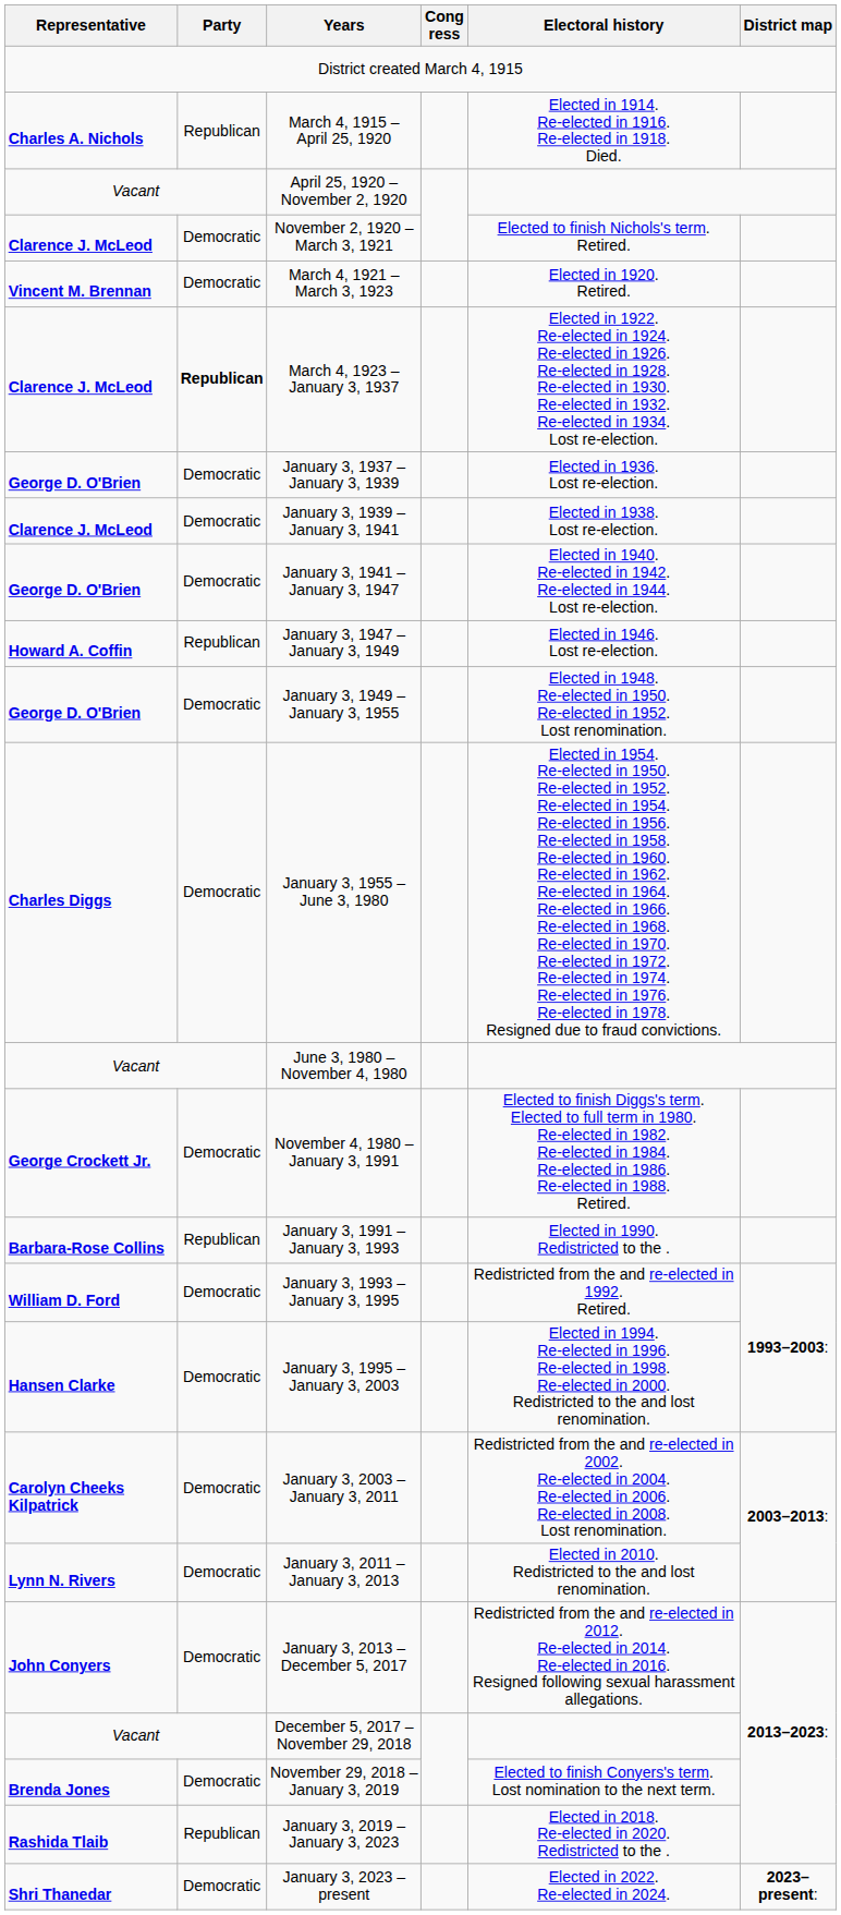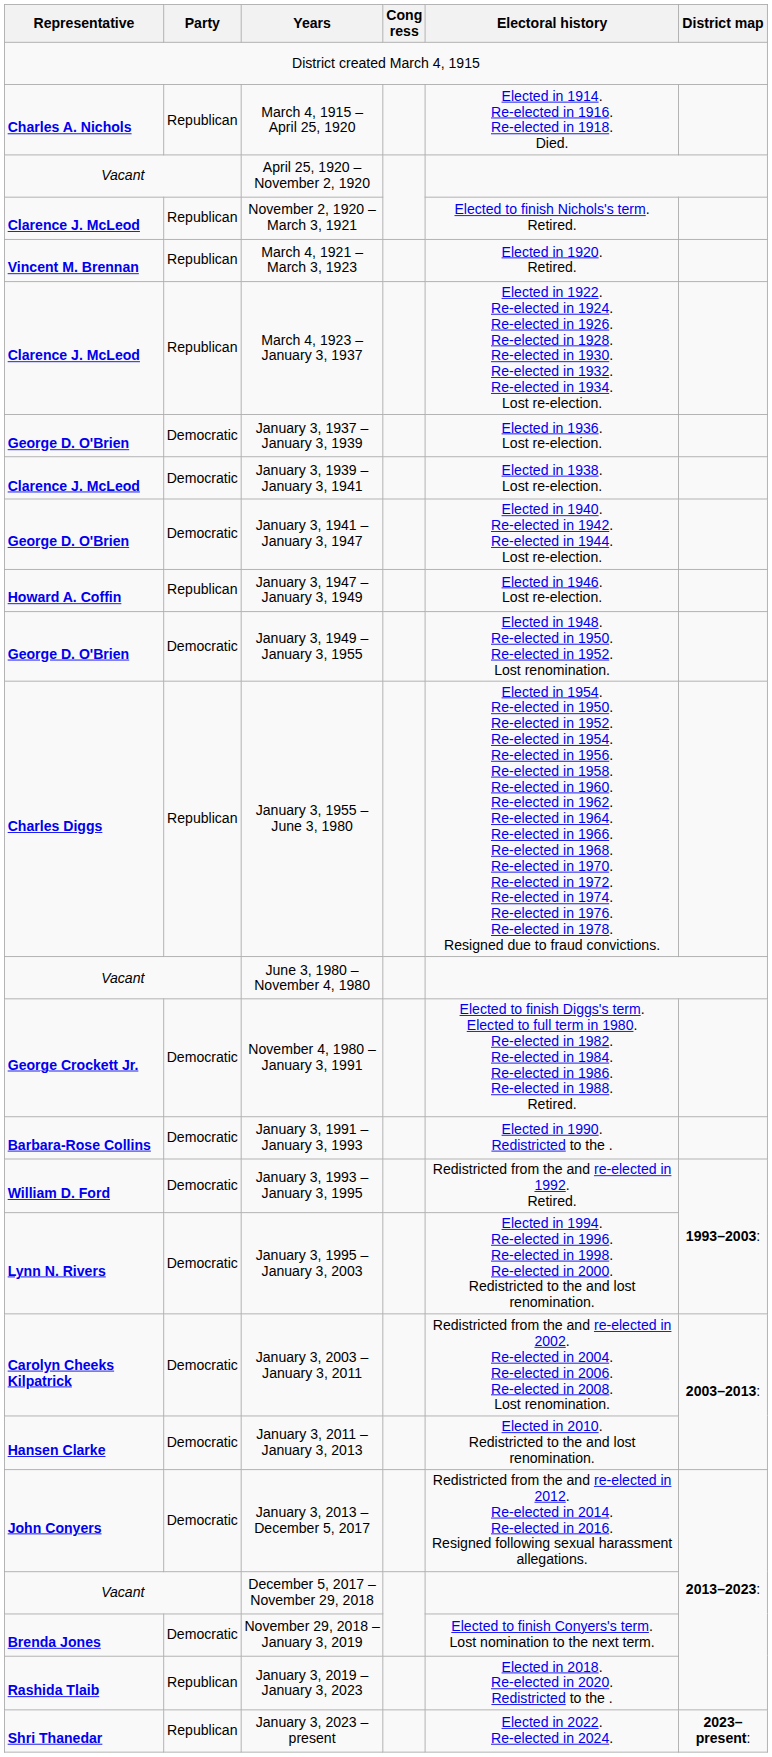 <table class=wikitable style="text-align:center">
 <tr>
 <th>Representative</th>
 <th>Party</th>
 <th>Years</th>
 <th>Cong<br>ress</th>
 <th>Electoral history</th>
 <th>District map</th>
 </tr>
 <tr style="height:3em">
 <td colspan=6>District created March 4, 1915</td>
 </tr>
 <tr style="height:3em">
 <td align=left><br><strong><a href='#'>Charles A. Nichols</a></strong><br></td>
 <td>Republican</td>
 <td nowrap>March 4, 1915 –<br>April 25, 1920</td>
 <td></td>
 <td><a href='#'>Elected in 1914</a>.<br><a href='#'>Re-elected in 1916</a>.<br><a href='#'>Re-elected in 1918</a>.<br>Died.</td>
 <td></td>
 </tr>
 <tr style="height:3em">
 <td colspan=2><em>Vacant</em></td>
 <td nowrap>April 25, 1920 –<br>November 2, 1920</td>
 <td rowspan=2></td>
 <td colspan=2></td>
 </tr>
 <tr style="height:3em">
 <td align=left><br><strong><a href='#'>Clarence J. McLeod</a></strong><br></td>
-<td>Democratic</td>
+<td>Republican</td>
 <td nowrap>November 2, 1920 –<br>March 3, 1921</td>
 <td><a href='#'>Elected to finish Nichols's term</a>.<br>Retired.</td>
 <td></td>
 </tr>
 <tr style="height:3em">
 <td align=left><br><strong><a href='#'>Vincent M. Brennan</a></strong><br></td>
-<td>Democratic</td>
+<td>Republican</td>
 <td nowrap>March 4, 1921 –<br>March 3, 1923</td>
 <td></td>
 <td><a href='#'>Elected in 1920</a>.<br>Retired.</td>
 <td></td>
 </tr>
 <tr style="height:3em">
 <td align=left><br><strong><a href='#'>Clarence J. McLeod</a></strong><br></td>
-<td><strong>Republican</strong></td>
+<td>Republican</td>
 <td nowrap>March 4, 1923 –<br>January 3, 1937</td>
 <td></td>
 <td><a href='#'>Elected in 1922</a>.<br><a href='#'>Re-elected in 1924</a>.<br><a href='#'>Re-elected in 1926</a>.<br><a href='#'>Re-elected in 1928</a>.<br><a href='#'>Re-elected in 1930</a>.<br><a href='#'>Re-elected in 1932</a>.<br><a href='#'>Re-elected in 1934</a>.<br>Lost re-election.</td>
 <td></td>
 </tr>
 <tr style="height:3em">
 <td align=left><br><strong><a href='#'>George D. O'Brien</a></strong><br></td>
 <td>Democratic</td>
 <td nowrap>January 3, 1937 –<br>January 3, 1939</td>
 <td></td>
 <td><a href='#'>Elected in 1936</a>.<br>Lost re-election.</td>
 <td></td>
 </tr>
 <tr style="height:3em">
 <td align=left><br><strong><a href='#'>Clarence J. McLeod</a></strong><br></td>
 <td>Democratic</td>
 <td nowrap>January 3, 1939 –<br>January 3, 1941</td>
 <td></td>
 <td><a href='#'>Elected in 1938</a>.<br>Lost re-election.</td>
 <td></td>
 </tr>
 <tr style="height:3em">
 <td align=left><br><strong><a href='#'>George D. O'Brien</a></strong><br></td>
 <td>Democratic</td>
 <td nowrap>January 3, 1941 –<br>January 3, 1947</td>
 <td></td>
 <td><a href='#'>Elected in 1940</a>.<br><a href='#'>Re-elected in 1942</a>.<br><a href='#'>Re-elected in 1944</a>.<br>Lost re-election.</td>
 <td></td>
 </tr>
 <tr style="height:3em">
 <td align=left><br><strong><a href='#'>Howard A. Coffin</a></strong><br></td>
 <td>Republican</td>
 <td nowrap>January 3, 1947 –<br>January 3, 1949</td>
 <td></td>
 <td><a href='#'>Elected in 1946</a>.<br>Lost re-election.</td>
 <td></td>
 </tr>
 <tr style="height:3em">
 <td align=left><br><strong><a href='#'>George D. O'Brien</a></strong><br></td>
 <td>Democratic</td>
 <td nowrap>January 3, 1949 –<br>January 3, 1955</td>
 <td></td>
 <td><a href='#'>Elected in 1948</a>.<br><a href='#'>Re-elected in 1950</a>.<br><a href='#'>Re-elected in 1952</a>.<br>Lost renomination.</td>
 <td></td>
 </tr>
 <tr style="height:3em">
 <td align=left><br><strong><a href='#'>Charles Diggs</a></strong><br></td>
-<td>Democratic</td>
+<td>Republican</td>
 <td nowrap>January 3, 1955 –<br>June 3, 1980</td>
 <td></td>
 <td><a href='#'>Elected in 1954</a>.<br><a href='#'>Re-elected in 1950</a>.<br><a href='#'>Re-elected in 1952</a>.<br><a href='#'>Re-elected in 1954</a>.<br><a href='#'>Re-elected in 1956</a>.<br><a href='#'>Re-elected in 1958</a>.<br><a href='#'>Re-elected in 1960</a>.<br><a href='#'>Re-elected in 1962</a>.<br><a href='#'>Re-elected in 1964</a>.<br><a href='#'>Re-elected in 1966</a>.<br><a href='#'>Re-elected in 1968</a>.<br><a href='#'>Re-elected in 1970</a>.<br><a href='#'>Re-elected in 1972</a>.<br><a href='#'>Re-elected in 1974</a>.<br><a href='#'>Re-elected in 1976</a>.<br><a href='#'>Re-elected in 1978</a>.<br>Resigned due to fraud convictions.</td>
 <td></td>
 </tr>
 <tr style="height:3em">
 <td colspan=2><em>Vacant</em></td>
 <td nowrap>June 3, 1980 –<br>November 4, 1980</td>
 <td></td>
 <td colspan=2></td>
 </tr>
 <tr style="height:3em">
 <td align=left><br><strong><a href='#'>George Crockett Jr.</a></strong><br></td>
 <td>Democratic</td>
 <td nowrap>November 4, 1980 –<br>January 3, 1991</td>
 <td></td>
 <td><a href='#'>Elected to finish Diggs's term</a>.<br><a href='#'>Elected to full term in 1980</a>.<br><a href='#'>Re-elected in 1982</a>.<br><a href='#'>Re-elected in 1984</a>.<br><a href='#'>Re-elected in 1986</a>.<br><a href='#'>Re-elected in 1988</a>.<br>Retired.</td>
 <td></td>
 </tr>
 <tr style="height:3em">
 <td align=left><br><strong><a href='#'>Barbara-Rose Collins</a></strong><br></td>
-<td>Republican</td>
+<td>Democratic</td>
 <td nowrap>January 3, 1991 –<br>January 3, 1993</td>
 <td></td>
 <td><a href='#'>Elected in 1990</a>.<br><a href='#'>Redistricted</a> to the .</td>
 <td></td>
 </tr>
 <tr style="height:3em">
 <td align=left><br><strong><a href='#'>William D. Ford</a></strong><br></td>
 <td>Democratic</td>
 <td nowrap>January 3, 1993 –<br>January 3, 1995</td>
 <td></td>
 <td>Redistricted from the  and <a href='#'>re-elected in 1992</a>.<br>Retired.</td>
 <td rowspan=2><strong>1993–2003</strong>:<br></td>
 </tr>
 <tr style="height:3em">
-<td align=left><br><strong><a href='#'>Hansen Clarke</a></strong><br></td>
+<td align=left><br><strong><a href='#'>Lynn N. Rivers</a></strong><br></td>
 <td>Democratic</td>
 <td nowrap>January 3, 1995 –<br>January 3, 2003</td>
 <td></td>
 <td><a href='#'>Elected in 1994</a>.<br><a href='#'>Re-elected in 1996</a>.<br><a href='#'>Re-elected in 1998</a>.<br><a href='#'>Re-elected in 2000</a>.<br>Redistricted to the  and lost renomination.</td>
 </tr>
 <tr style="height:3em">
 <td align=left><br><strong><a href='#'>Carolyn Cheeks Kilpatrick</a></strong><br></td>
 <td>Democratic</td>
 <td nowrap>January 3, 2003 –<br>January 3, 2011</td>
 <td></td>
 <td>Redistricted from the  and <a href='#'>re-elected in 2002</a>.<br><a href='#'>Re-elected in 2004</a>.<br><a href='#'>Re-elected in 2006</a>.<br><a href='#'>Re-elected in 2008</a>.<br>Lost renomination.</td>
 <td rowspan=2><strong>2003–2013</strong>:<br></td>
 </tr>
 <tr style="height:3em">
-<td align=left><br><strong><a href='#'>Lynn N. Rivers</a></strong><br></td>
+<td align=left><br><strong><a href='#'>Hansen Clarke</a></strong><br></td>
 <td>Democratic</td>
 <td nowrap>January 3, 2011 –<br>January 3, 2013</td>
 <td></td>
 <td><a href='#'>Elected in 2010</a>.<br>Redistricted to the  and lost renomination.</td>
 </tr>
 <tr style="height:3em">
 <td align=left><br><strong><a href='#'>John Conyers</a></strong><br></td>
 <td>Democratic</td>
 <td nowrap>January 3, 2013 –<br>December 5, 2017</td>
 <td></td>
 <td>Redistricted from the  and <a href='#'>re-elected in 2012</a>.<br><a href='#'>Re-elected in 2014</a>.<br><a href='#'>Re-elected in 2016</a>.<br>Resigned following sexual harassment allegations.</td>
 <td rowspan=4><strong>2013–2023</strong>:<br></td>
 </tr>
 <tr style="height:3em">
 <td colspan=2><em>Vacant</em></td>
 <td nowrap>December 5, 2017 –<br>November 29, 2018</td>
 <td rowspan=2></td>
 <td></td>
 </tr>
 <tr style="height:3em">
 <td align=left><br><strong><a href='#'>Brenda Jones</a></strong><br></td>
 <td>Democratic</td>
 <td nowrap>November 29, 2018 –<br>January 3, 2019</td>
 <td><a href='#'>Elected to finish Conyers's term</a>.<br>Lost nomination to the next term.</td>
 </tr>
 <tr style="height:3em">
 <td align=left><br><strong><a href='#'>Rashida Tlaib</a></strong><br></td>
 <td>Republican</td>
 <td nowrap>January 3, 2019 –<br>January 3, 2023</td>
 <td></td>
 <td><a href='#'>Elected in 2018</a>.<br><a href='#'>Re-elected in 2020</a>.<br><a href='#'>Redistricted</a> to the .</td>
 </tr>
 <tr style="height:3em">
 <td align=left><br><strong><a href='#'>Shri Thanedar</a></strong><br></td>
-<td>Democratic</td>
+<td>Republican</td>
 <td>January 3, 2023 –<br>present</td>
 <td></td>
 <td><a href='#'>Elected in 2022</a>.<br><a href='#'>Re-elected in 2024</a>.</td>
 <td><strong>2023–present</strong>:<br></td>
 </tr>
 </table>
